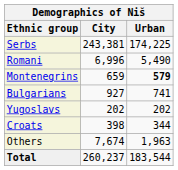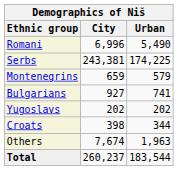 <table class="wikitable">
 <tr>
 <th colspan=3>Demographics of Niš</th>
 </tr>
 <tr>
 <th>Ethnic group</th>
 <th>City</th>
 <th>Urban</th>
 </tr>
 <tr>
+<td style="background:#F5F5DC;"><a href='#'>Romani</a></td>
+<td align="right">6,996</td>
+<td align="right">5,490</td>
+</tr>
+<tr>
 <td style="background:#F5F5DC;"><a href='#'>Serbs</a></td>
 <td align="right">243,381</td>
 <td align="right">174,225</td>
 </tr>
 <tr>
-<td style="background:#F5F5DC;"><a href='#'>Romani</a></td>
-<td align="right">6,996</td>
-<td align="right">5,490</td>
-</tr>
-<tr>
 <td style="background:#F5F5DC;"><a href='#'>Montenegrins</a></td>
 <td align="right">659</td>
-<td align="right"><strong>579</strong></td>
+<td align="right">579</td>
 </tr>
 <tr>
 <td style="background:#F5F5DC;"><a href='#'>Bulgarians</a></td>
 <td align="right">927</td>
 <td align="right">741</td>
 </tr>
 <tr>
 <td style="background:#F5F5DC;"><a href='#'>Yugoslavs</a></td>
 <td align="right">202</td>
 <td align="right">202</td>
 </tr>
 <tr>
 <td style="background:#F5F5DC;"><a href='#'>Croats</a></td>
 <td align="right">398</td>
 <td align="right">344</td>
 </tr>
 <tr>
 <td style="background:#F5F5DC;">Others</td>
 <td align="right">7,674</td>
 <td align="right">1,963</td>
 </tr>
 <tr>
 <td style="background:#F0F0F0;"><strong>Total</strong></td>
 <td align="right">260,237</td>
 <td align="right">183,544</td>
 </tr>
 </table>
